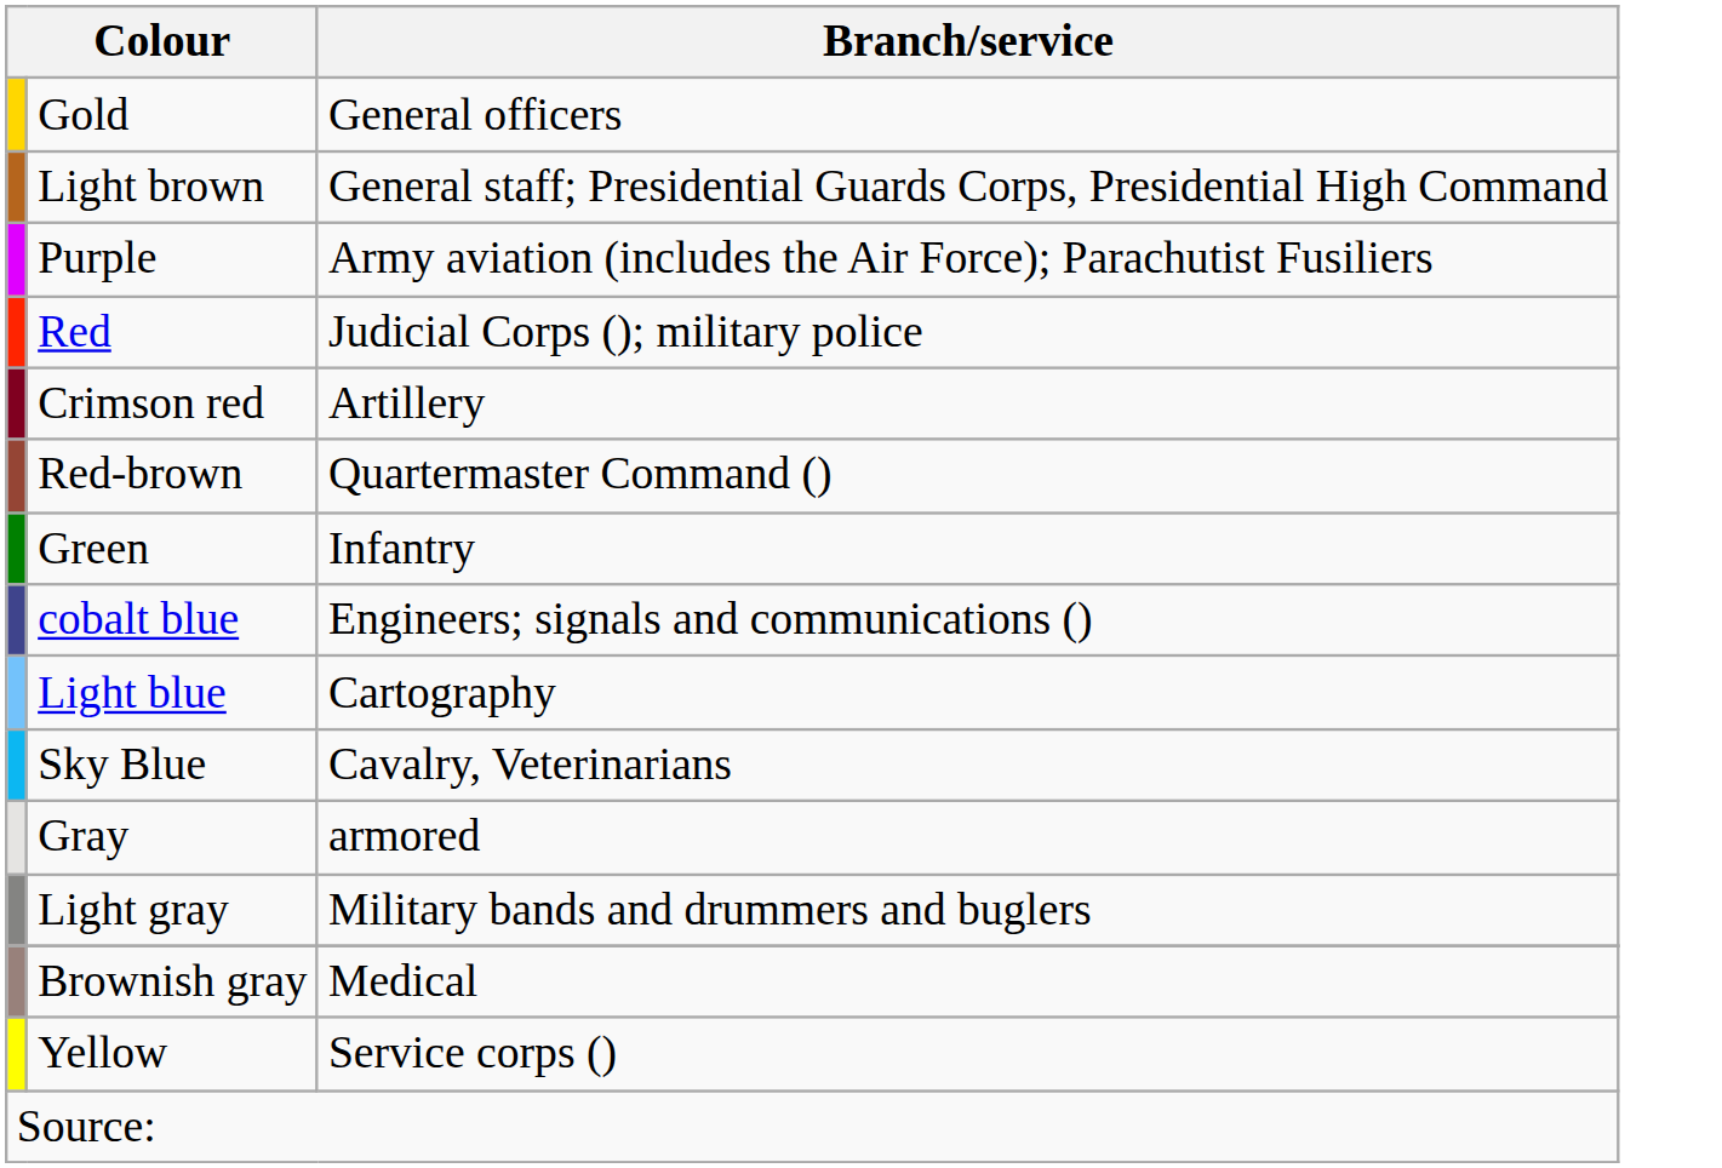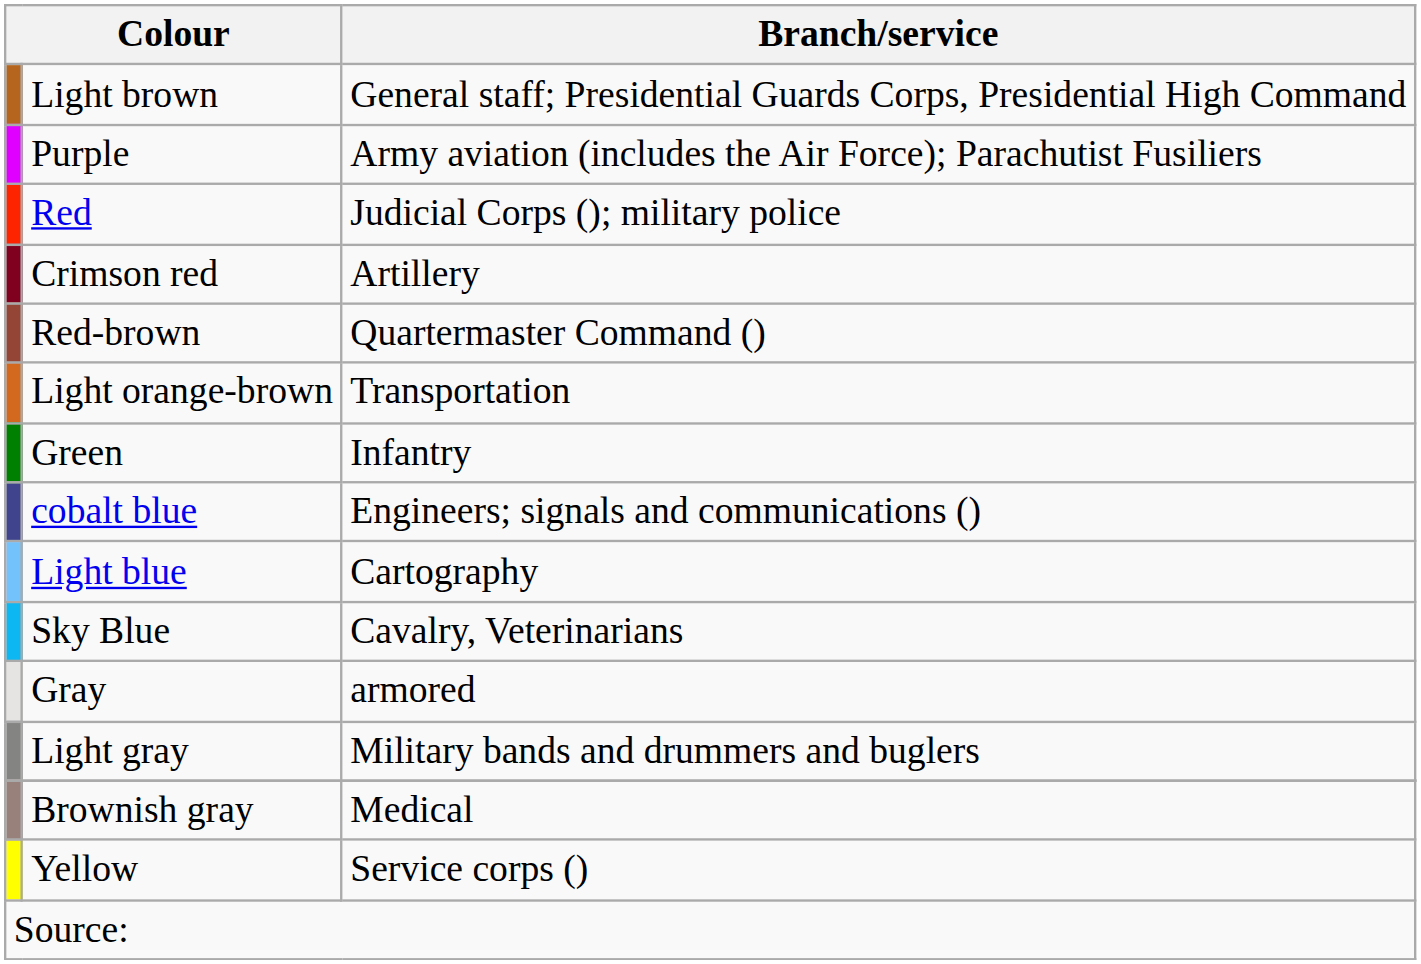 <table class="wikitable">
 <tr>
 <th colspan=2>Colour</th>
 <th>Branch/service</th>
-</tr>
-<tr>
-<td style="background:gold"></td>
-<td>Gold</td>
-<td>General officers</td>
 </tr>
 <tr>
 <td style="background:#B5651D"></td>
 <td>Light brown</td>
 <td>General staff; Presidential Guards Corps, Presidential High Command</td>
 </tr>
 <tr>
 <td style="background:#DF00FF"></td>
 <td>Purple</td>
 <td>Army aviation (includes the Air Force); Parachutist Fusiliers</td>
 </tr>
 <tr>
 <td style="background:#FF2400"></td>
 <td><a href='#'>Red</a></td>
 <td>Judicial Corps (); military police</td>
 </tr>
 <tr>
 <td style="background:#800020"></td>
 <td>Crimson red</td>
 <td>Artillery</td>
 </tr>
 <tr>
 <td style="background:#954535"></td>
 <td>Red-brown</td>
 <td>Quartermaster Command ()</td>
+</tr>
+<tr>
+<td style="background:#D2691E"></td>
+<td>Light orange-brown</td>
+<td>Transportation</td>
 </tr>
 <tr>
 <td style="background:green"></td>
 <td>Green</td>
 <td>Infantry</td>
 </tr>
 <tr>
 <td style="background:#3F448C"></td>
 <td><a href='#'>cobalt blue</a></td>
 <td>Engineers; signals and communications ()</td>
 </tr>
 <tr>
 <td style="background:#73C2FB"></td>
 <td><a href='#'>Light blue</a></td>
 <td>Cartography</td>
 </tr>
 <tr>
 <td style="background:#0CB7F2"></td>
 <td>Sky Blue</td>
 <td>Cavalry, Veterinarians</td>
 </tr>
 <tr>
 <td style="background:#E5E4E2"></td>
 <td>Gray</td>
 <td>armored</td>
 </tr>
 <tr>
 <td style="background:#848482"></td>
 <td>Light gray</td>
 <td>Military bands and drummers and buglers</td>
 </tr>
 <tr>
 </tr>
 <tr>
 <td style="background:#98817B"></td>
 <td>Brownish gray</td>
 <td>Medical</td>
 </tr>
 <tr>
 <td style="background:yellow"></td>
 <td>Yellow</td>
 <td>Service corps ()</td>
 </tr>
 <tr>
 <td colspan=3>Source:</td>
 </tr>
 </table>
